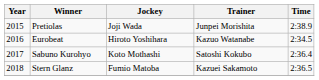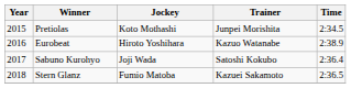 <table class="wikitable sortable" style="font-size:90%">
 <tr>
 <th width="36px">Year<br></th>
 <th width="120px">Winner<br></th>
 <th width="140px">Jockey<br></th>
 <th width="150px">Trainer<br></th>
 <th>Time<br></th>
 </tr>
 <tr>
 <td>2015</td>
 <td>Pretiolas</td>
-<td>Joji Wada</td>
+<td>Koto Mothashi</td>
 <td>Junpei Morishita</td>
-<td>2:38.9</td>
+<td>2:34.5</td>
 </tr>
 <tr>
 <td>2016</td>
 <td>Eurobeat</td>
 <td>Hiroto Yoshihara</td>
 <td>Kazuo Watanabe</td>
-<td>2:34.5</td>
+<td>2:38.9</td>
 </tr>
 <tr>
 <td>2017</td>
 <td>Sabuno Kurohyo</td>
-<td>Koto Mothashi</td>
+<td>Joji Wada</td>
 <td>Satoshi Kokubo</td>
 <td>2:36.4</td>
 </tr>
 <tr>
 <td>2018</td>
 <td>Stern Glanz</td>
 <td>Fumio Matoba</td>
 <td>Kazuei Sakamoto</td>
 <td>2:36.5</td>
 </tr>
 <tr>
 </tr>
 </table>
